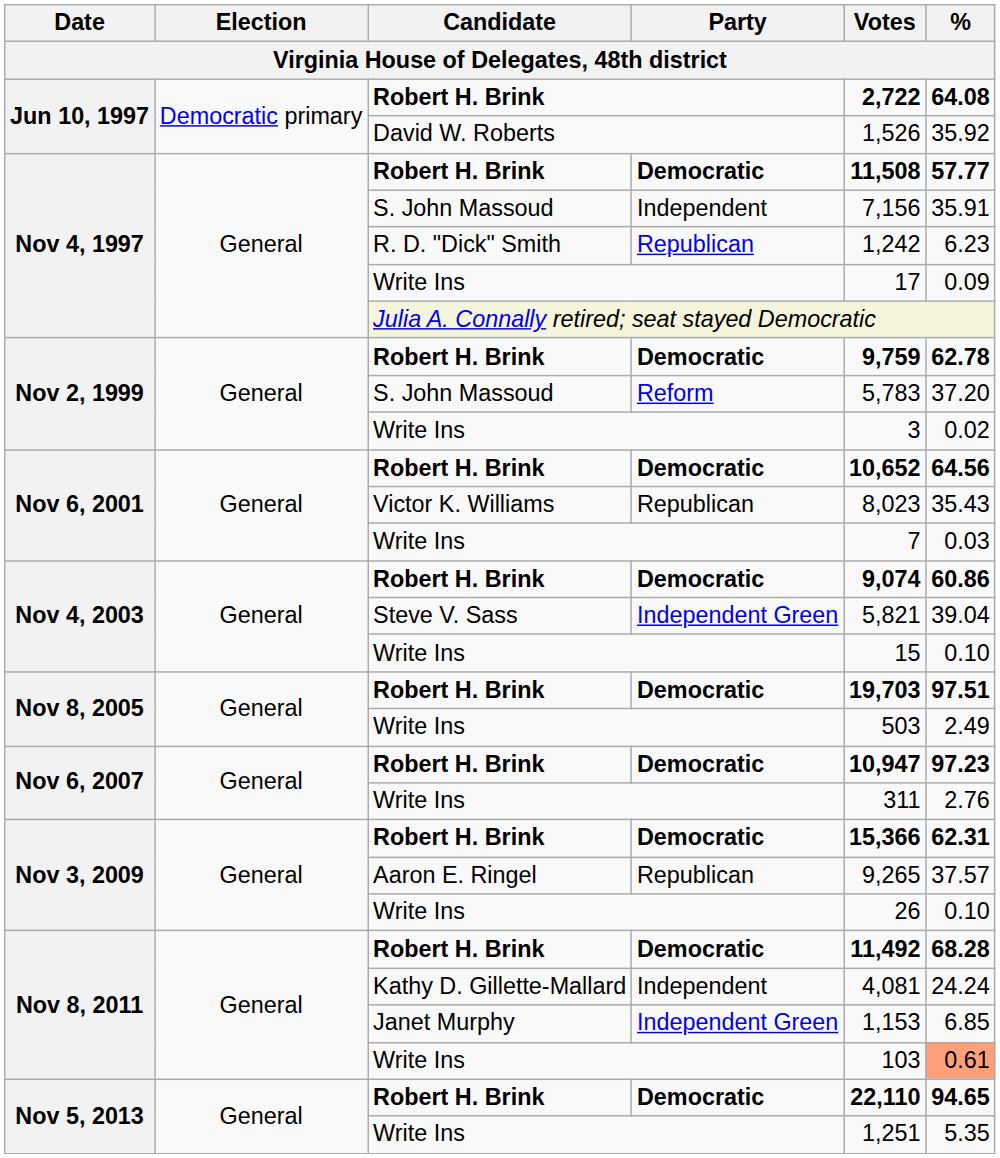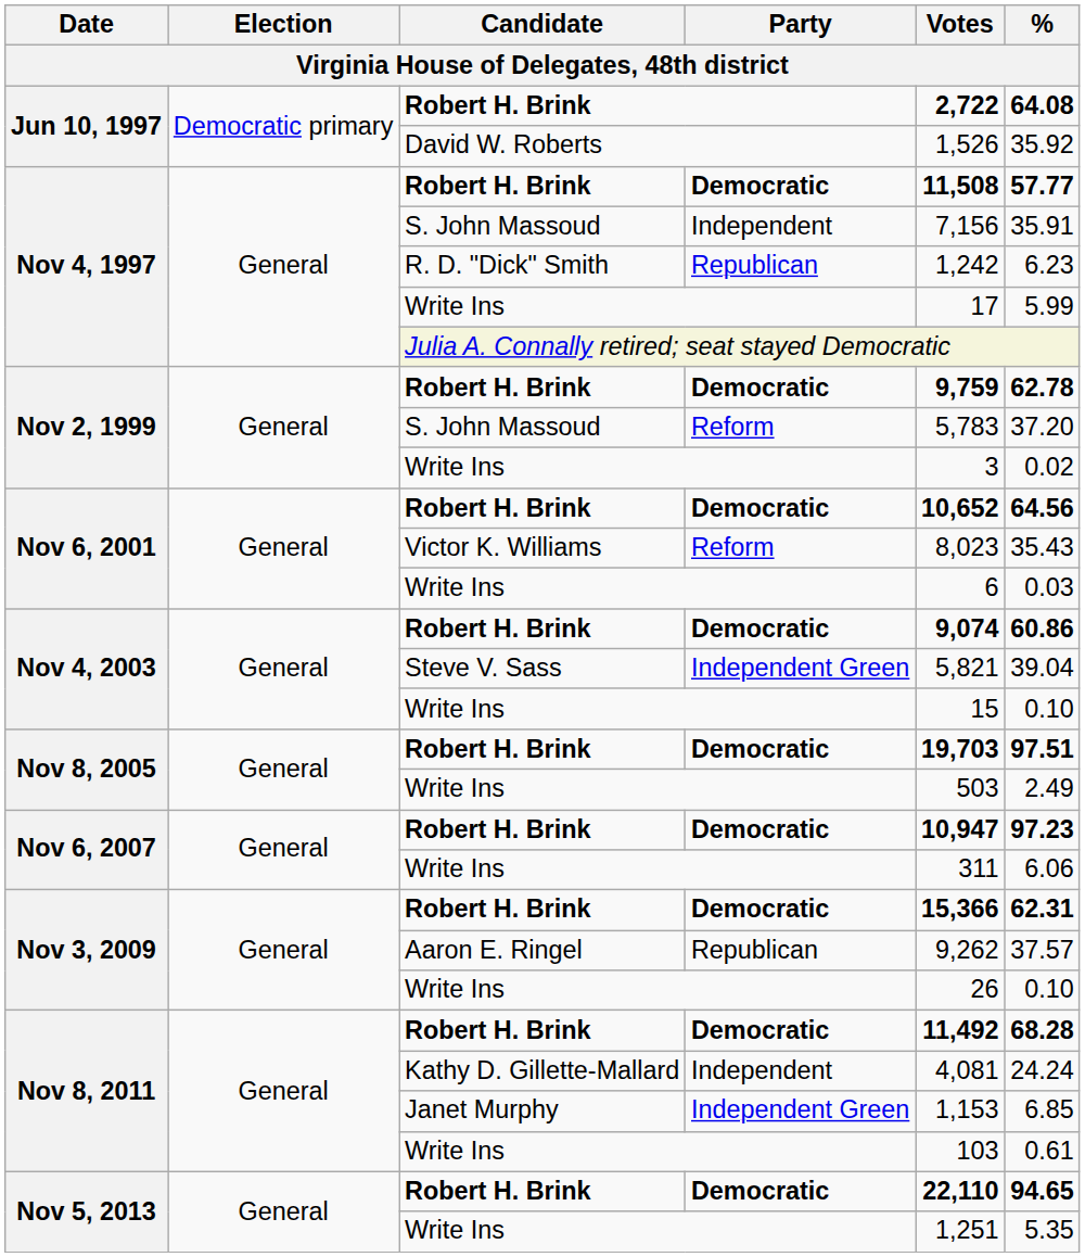 <table class="wikitable">
 <tr>
 <th>Date</th>
 <th>Election</th>
 <th>Candidate</th>
 <th>Party</th>
 <th>Votes</th>
 <th>%</th>
 </tr>
 <tr>
 <th colspan="6">Virginia House of Delegates, 48th district</th>
 </tr>
 <tr>
 <th rowspan="2">Jun 10, 1997</th>
 <td rowspan="2" align="center" ><a href='#'>Democratic</a> primary</td>
 <td colspan="2"><strong>Robert H. Brink</strong></td>
 <td align="right"><strong>2,722</strong></td>
 <td align="right"><strong>64.08</strong></td>
 </tr>
 <tr>
 <td colspan="2">David W. Roberts</td>
 <td align="right">1,526</td>
 <td align="right">35.92</td>
 </tr>
 <tr>
 <th rowspan="5">Nov 4, 1997</th>
 <td rowspan="5" align="center">General</td>
 <td><strong>Robert H. Brink</strong></td>
 <td><strong>Democratic</strong></td>
 <td align="right"><strong>11,508</strong></td>
 <td align="right"><strong>57.77</strong></td>
 </tr>
 <tr>
 <td>S. John Massoud</td>
 <td>Independent</td>
 <td align="right">7,156</td>
 <td align="right">35.91</td>
 </tr>
 <tr>
 <td>R. D. "Dick" Smith</td>
 <td><a href='#'>Republican</a></td>
 <td align="right">1,242</td>
 <td align="right">6.23</td>
 </tr>
 <tr>
 <td colspan="2">Write Ins</td>
 <td align="right">17</td>
-<td align="right">0.09</td>
+<td align="right">5.99</td>
 </tr>
 <tr>
 <td colspan="4" style="background:Beige"><em><a href='#'>Julia A. Connally</a> retired; seat stayed Democratic</em></td>
 </tr>
 <tr>
 <th rowspan="3">Nov 2, 1999</th>
 <td rowspan="3" align="center">General</td>
 <td><strong>Robert H. Brink</strong></td>
 <td><strong>Democratic</strong></td>
 <td align="right"><strong>9,759</strong></td>
 <td align="right"><strong>62.78</strong></td>
 </tr>
 <tr>
 <td>S. John Massoud</td>
 <td><a href='#'>Reform</a></td>
 <td align="right">5,783</td>
 <td align="right">37.20</td>
 </tr>
 <tr>
 <td colspan="2">Write Ins</td>
 <td align="right">3</td>
 <td align="right">0.02</td>
 </tr>
 <tr>
 <th rowspan="3">Nov 6, 2001</th>
 <td rowspan="3" align="center">General</td>
 <td><strong>Robert H. Brink</strong></td>
 <td><strong>Democratic</strong></td>
 <td align="right"><strong>10,652</strong></td>
 <td align="right"><strong>64.56</strong></td>
 </tr>
 <tr>
 <td>Victor K. Williams</td>
-<td>Republican</td>
+<td><a href='#'>Reform</a></td>
 <td align="right">8,023</td>
 <td align="right">35.43</td>
 </tr>
 <tr>
 <td colspan="2">Write Ins</td>
-<td align="right">7</td>
+<td align="right">6</td>
 <td align="right">0.03</td>
 </tr>
 <tr>
 <th rowspan="3">Nov 4, 2003</th>
 <td rowspan="3" align="center">General</td>
 <td><strong>Robert H. Brink</strong></td>
 <td><strong>Democratic</strong></td>
 <td align="right"><strong>9,074</strong></td>
 <td align="right"><strong>60.86</strong></td>
 </tr>
 <tr>
 <td>Steve V. Sass</td>
 <td><a href='#'>Independent Green</a></td>
 <td align="right">5,821</td>
 <td align="right">39.04</td>
 </tr>
 <tr>
 <td colspan="2">Write Ins</td>
 <td align="right">15</td>
 <td align="right">0.10</td>
 </tr>
 <tr>
 <th rowspan="2">Nov 8, 2005</th>
 <td rowspan="2" align="center">General</td>
 <td><strong>Robert H. Brink</strong></td>
 <td><strong>Democratic</strong></td>
 <td align="right"><strong>19,703</strong></td>
 <td align="right"><strong>97.51</strong></td>
 </tr>
 <tr>
 <td colspan="2">Write Ins</td>
 <td align="right">503</td>
 <td align="right">2.49</td>
 </tr>
 <tr>
 <th rowspan="2">Nov 6, 2007</th>
 <td rowspan="2" align="center">General</td>
 <td><strong>Robert H. Brink</strong></td>
 <td><strong>Democratic</strong></td>
 <td align="right"><strong>10,947</strong></td>
 <td align="right"><strong>97.23</strong></td>
 </tr>
 <tr>
 <td colspan="2">Write Ins</td>
 <td align="right">311</td>
-<td align="right">2.76</td>
+<td align="right">6.06</td>
 </tr>
 <tr>
 <th rowspan="3">Nov 3, 2009</th>
 <td rowspan="3" align="center">General</td>
 <td><strong>Robert H. Brink</strong></td>
 <td><strong>Democratic</strong></td>
 <td align="right"><strong>15,366</strong></td>
 <td align="right"><strong>62.31</strong></td>
 </tr>
 <tr>
 <td>Aaron E. Ringel</td>
 <td>Republican</td>
-<td align="right">9,265</td>
+<td align="right">9,262</td>
 <td align="right">37.57</td>
 </tr>
 <tr>
 <td colspan="2">Write Ins</td>
 <td align="right">26</td>
 <td align="right">0.10</td>
 </tr>
 <tr>
 <th rowspan="4">Nov 8, 2011</th>
 <td rowspan="4" align="center">General</td>
 <td><strong>Robert H. Brink</strong></td>
 <td><strong>Democratic</strong></td>
 <td align="right"><strong>11,492</strong></td>
 <td align="right"><strong>68.28</strong></td>
 </tr>
 <tr>
 <td>Kathy D. Gillette-Mallard</td>
 <td>Independent</td>
 <td align="right">4,081</td>
 <td align="right">24.24</td>
 </tr>
 <tr>
 <td>Janet Murphy</td>
 <td><a href='#'>Independent Green</a></td>
 <td align="right">1,153</td>
 <td align="right">6.85</td>
 </tr>
 <tr>
 <td colspan="2">Write Ins</td>
 <td align="right">103</td>
-<td align="right" style="background: lightsalmon;">0.61</td>
+<td align="right">0.61</td>
 </tr>
 <tr>
 <th rowspan="2">Nov 5, 2013</th>
 <td rowspan="2" align="center">General</td>
 <td><strong>Robert H. Brink</strong></td>
 <td><strong>Democratic</strong></td>
 <td align="right"><strong>22,110</strong></td>
 <td align="right"><strong>94.65</strong></td>
 </tr>
 <tr>
 <td colspan="2">Write Ins</td>
 <td align="right">1,251</td>
 <td align="right">5.35</td>
 </tr>
 </table>
